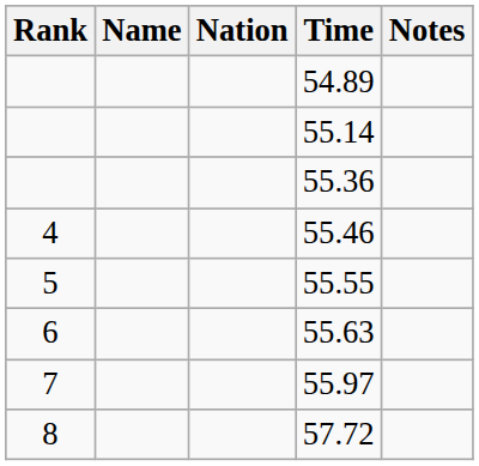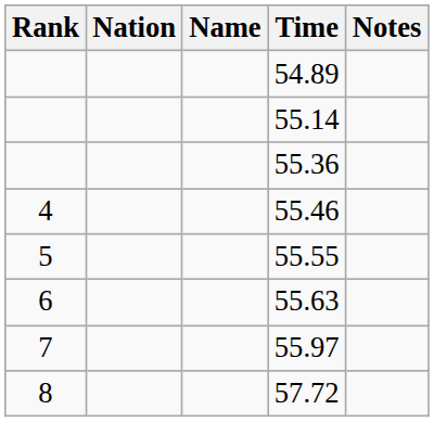 <table class="wikitable sortable" style="text-align:center">
 <tr>
 <th scope="col">Rank</th>
+<th scope="col">Nation</th>
 <th scope="col">Name</th>
-<th scope="col">Nation</th>
 <th scope="col">Time</th>
 <th scope="col">Notes</th>
 </tr>
 <tr>
 <td></td>
 <td style="text-align:left"></td>
 <td style="text-align:left"></td>
 <td>54.89</td>
 <td></td>
 </tr>
 <tr>
 <td></td>
 <td style="text-align:left"></td>
 <td style="text-align:left"></td>
 <td>55.14</td>
 <td></td>
 </tr>
 <tr>
 <td></td>
 <td style="text-align:left"></td>
 <td style="text-align:left"></td>
 <td>55.36</td>
 <td></td>
 </tr>
 <tr>
 <td>4</td>
 <td style="text-align:left"></td>
 <td style="text-align:left"></td>
 <td>55.46</td>
 <td></td>
 </tr>
 <tr>
 <td>5</td>
 <td style="text-align:left"></td>
 <td style="text-align:left"></td>
 <td>55.55</td>
 <td></td>
 </tr>
 <tr>
 <td>6</td>
 <td style="text-align:left"></td>
 <td style="text-align:left"></td>
 <td>55.63</td>
 <td></td>
 </tr>
 <tr>
 <td>7</td>
 <td style="text-align:left"></td>
 <td style="text-align:left"></td>
 <td>55.97</td>
 <td></td>
 </tr>
 <tr>
 <td>8</td>
 <td style="text-align:left"></td>
 <td style="text-align:left"></td>
 <td>57.72</td>
 <td></td>
 </tr>
 </table>
